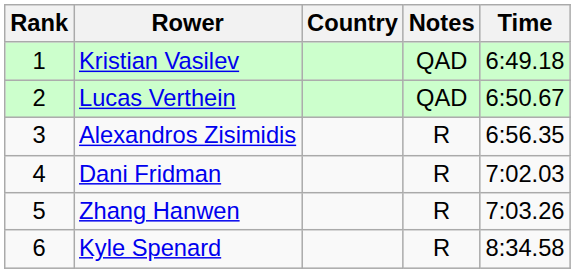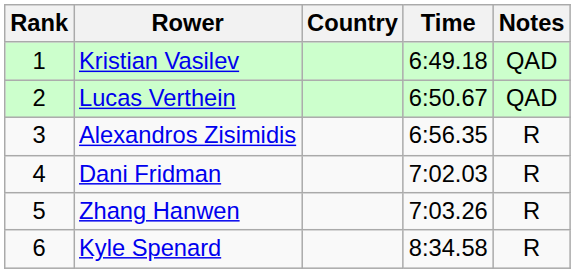 <table class="wikitable" style="text-align:center">
 <tr>
 <th>Rank</th>
 <th>Rower</th>
 <th>Country</th>
+<th>Time</th>
 <th>Notes</th>
-<th>Time</th>
 </tr>
 <tr bgcolor=ccffcc>
 <td>1</td>
 <td align="left"><a href='#'>Kristian Vasilev</a></td>
 <td align="left"></td>
+<td>6:49.18</td>
 <td>QAD</td>
-<td>6:49.18</td>
 </tr>
 <tr bgcolor=ccffcc>
 <td>2</td>
 <td align="left"><a href='#'>Lucas Verthein</a></td>
 <td align="left"></td>
+<td>6:50.67</td>
 <td>QAD</td>
-<td>6:50.67</td>
 </tr>
 <tr>
 <td>3</td>
 <td align="left"><a href='#'>Alexandros Zisimidis</a></td>
 <td align="left"></td>
+<td>6:56.35</td>
 <td>R</td>
-<td>6:56.35</td>
 </tr>
 <tr>
 <td>4</td>
 <td align="left"><a href='#'>Dani Fridman</a></td>
 <td align="left"></td>
+<td>7:02.03</td>
 <td>R</td>
-<td>7:02.03</td>
 </tr>
 <tr>
 <td>5</td>
 <td align="left"><a href='#'>Zhang Hanwen</a></td>
 <td align="left"></td>
+<td>7:03.26</td>
 <td>R</td>
-<td>7:03.26</td>
 </tr>
 <tr>
 <td>6</td>
 <td align="left"><a href='#'>Kyle Spenard</a></td>
 <td align="left"></td>
+<td>8:34.58</td>
 <td>R</td>
-<td>8:34.58</td>
 </tr>
 </table>
